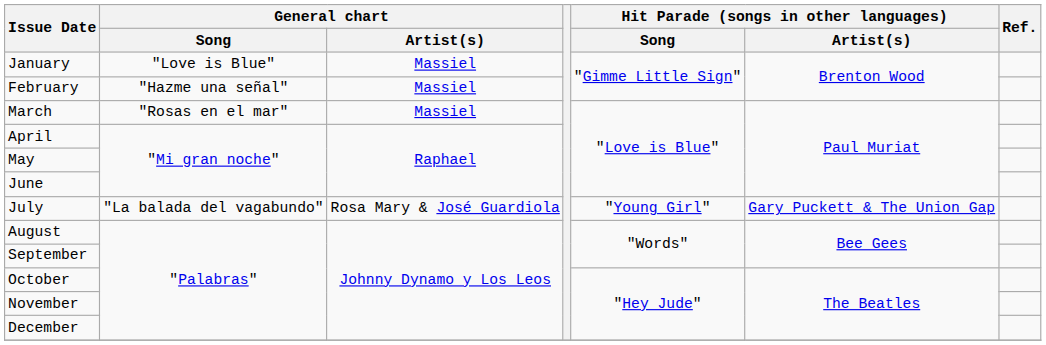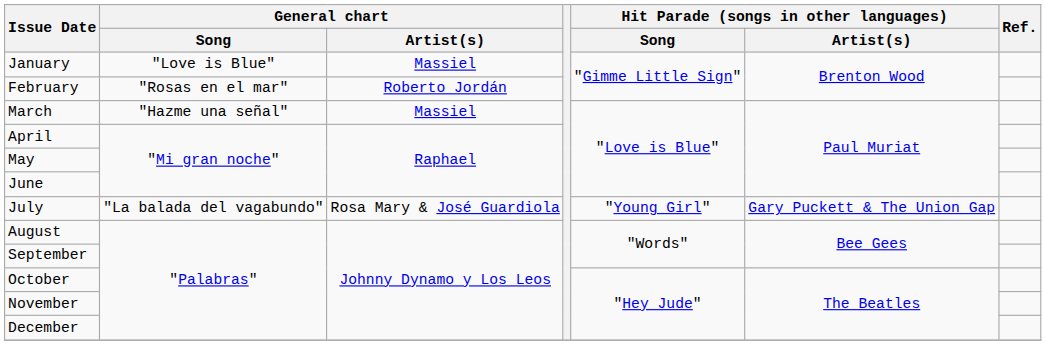 <table class="wikitable">
 <tr>
 <th style="text-align: center;" rowspan="2">Issue Date</th>
 <th style="text-align: center;" colspan="2">General chart</th>
 <th style="text-align: center;" colspan="1" rowspan="14"></th>
 <th style="text-align: center;" colspan="2">Hit Parade (songs in other languages)</th>
 <th style="text-align: center;" rowspan="2">Ref.</th>
 </tr>
 <tr>
 <th>Song</th>
 <th>Artist(s)</th>
 <th>Song</th>
 <th>Artist(s)</th>
 </tr>
 <tr>
 <td>January</td>
 <td align="center">"Love is Blue"</td>
 <td align="center"><a href='#'>Massiel</a></td>
 <td align="center" rowspan="2">"<a href='#'>Gimme Little Sign</a>"</td>
 <td align="center" rowspan="2"><a href='#'>Brenton Wood</a></td>
 <td align="center"></td>
 </tr>
 <tr>
 <td>February</td>
-<td align="center">"Hazme una señal"</td>
-<td align="center"><a href='#'>Massiel</a></td>
+<td align="center">"Rosas en el mar"</td>
+<td align="center"><a href='#'>Roberto Jordán</a></td>
 <td align="center"></td>
 </tr>
 <tr>
 <td>March</td>
-<td align="center">"Rosas en el mar"</td>
+<td align="center">"Hazme una señal"</td>
 <td align="center"><a href='#'>Massiel</a></td>
 <td align="center" rowspan="4">"<a href='#'>Love is Blue</a>"</td>
 <td align="center" rowspan="4"><a href='#'>Paul Muriat</a></td>
 <td align="center"></td>
 </tr>
 <tr>
 <td>April</td>
 <td align="center" rowspan="3">"<a href='#'>Mi gran noche</a>"</td>
 <td align="center" rowspan="3"><a href='#'>Raphael</a></td>
 <td align="center"></td>
 </tr>
 <tr>
 <td>May</td>
 <td align="center"></td>
 </tr>
 <tr>
 <td>June</td>
 <td align="center"></td>
 </tr>
 <tr>
 <td>July</td>
 <td align="center">"La balada del vagabundo"</td>
 <td align="center">Rosa Mary & <a href='#'>José Guardiola</a></td>
 <td align="center">"<a href='#'>Young Girl</a>"</td>
 <td align="center"><a href='#'>Gary Puckett & The Union Gap</a></td>
 <td align="center"></td>
 </tr>
 <tr>
 <td>August</td>
 <td align="center" rowspan="5">"<a href='#'>Palabras</a>"</td>
 <td align="center" rowspan="5"><a href='#'>Johnny Dynamo y Los Leos</a></td>
 <td align="center" rowspan="2">"Words"</td>
 <td align="center" rowspan="2"><a href='#'>Bee Gees</a></td>
 <td align="center"></td>
 </tr>
 <tr>
 <td>September</td>
 <td align="center"></td>
 </tr>
 <tr>
 <td>October</td>
 <td align="center" rowspan="3">"<a href='#'>Hey Jude</a>"</td>
 <td align="center" rowspan="3"><a href='#'>The Beatles</a></td>
 <td align="center"></td>
 </tr>
 <tr>
 <td>November</td>
 <td align="center"></td>
 </tr>
 <tr>
 <td>December</td>
 <td align="center"></td>
 </tr>
 <tr>
 </tr>
 </table>
